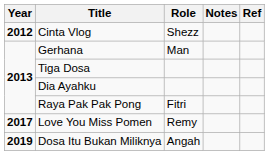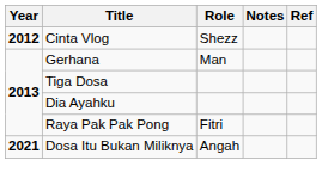 <table class="wikitable sortable">
 <tr>
 <th>Year</th>
 <th>Title</th>
 <th>Role</th>
 <th>Notes</th>
 <th>Ref</th>
 </tr>
 <tr>
 <td style="text-align:center;" rowspan="1"><strong>2012</strong></td>
 <td>Cinta Vlog</td>
 <td>Shezz</td>
 <td></td>
 <td></td>
 </tr>
 <tr>
 <td style="text-align:center;" rowspan="4"><strong>2013</strong></td>
 <td>Gerhana</td>
 <td>Man</td>
 <td></td>
 <td></td>
 </tr>
 <tr>
 <td>Tiga Dosa</td>
 <td></td>
 <td></td>
 <td></td>
 </tr>
 <tr>
 <td>Dia Ayahku</td>
 <td></td>
 <td></td>
 <td></td>
 </tr>
 <tr>
 <td>Raya Pak Pak Pong</td>
 <td>Fitri</td>
 <td></td>
 <td></td>
 </tr>
 <tr>
-<td style="text-align:center;" rowspan="1"><strong>2017</strong></td>
-<td>Love You Miss Pomen</td>
-<td>Remy</td>
-<td></td>
-<td></td>
-</tr>
-<tr>
-<td style="text-align:center;" rowspan="1"><strong>2019</strong></td>
+<td style="text-align:center;" rowspan="1"><strong>2021</strong></td>
 <td>Dosa Itu Bukan Miliknya</td>
 <td>Angah</td>
 <td></td>
 <td></td>
 </tr>
 </table>
